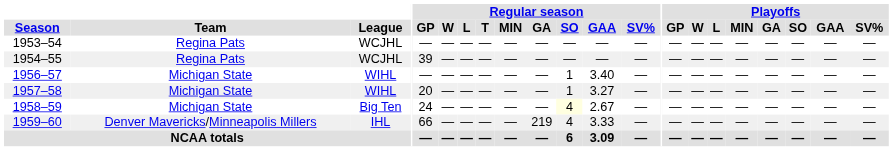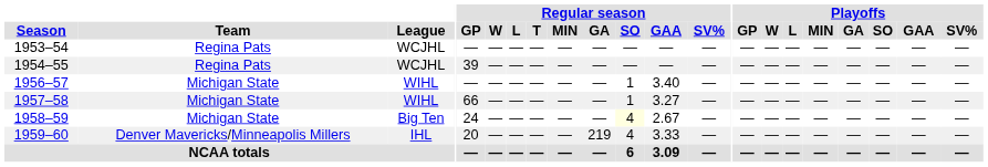 <table border="0" cellpadding="1" cellspacing="0" style="text-align:center; width:70em">
 <tr bgcolor="#e0e0e0">
 <th colspan="3" bgcolor="#ffffff"></th>
 <th rowspan="99" bgcolor="#ffffff"></th>
 <th colspan="9"><a href='#'>Regular season</a></th>
 <th rowspan="99" bgcolor="#ffffff"></th>
 <th colspan="8"><a href='#'>Playoffs</a></th>
 </tr>
 <tr bgcolor="#e0e0e0">
 <th><a href='#'>Season</a></th>
 <th>Team</th>
 <th>League</th>
 <th>GP</th>
 <th>W</th>
 <th>L</th>
 <th>T</th>
 <th>MIN</th>
 <th>GA</th>
 <th><a href='#'>SO</a></th>
 <th><a href='#'>GAA</a></th>
 <th><a href='#'>SV%</a></th>
 <th>GP</th>
 <th>W</th>
 <th>L</th>
 <th>MIN</th>
 <th>GA</th>
 <th>SO</th>
 <th>GAA</th>
 <th>SV%</th>
 </tr>
 <tr>
 <td>1953–54</td>
 <td><a href='#'>Regina Pats</a></td>
 <td>WCJHL</td>
 <td>—</td>
 <td>—</td>
 <td>—</td>
 <td>—</td>
 <td>—</td>
 <td>—</td>
 <td>—</td>
 <td>—</td>
 <td>—</td>
 <td>—</td>
 <td>—</td>
 <td>—</td>
 <td>—</td>
 <td>—</td>
 <td>—</td>
 <td>—</td>
 <td>—</td>
 </tr>
 <tr bgcolor="f0f0f0">
 <td>1954–55</td>
 <td><a href='#'>Regina Pats</a></td>
 <td>WCJHL</td>
 <td>39</td>
 <td>—</td>
 <td>—</td>
 <td>—</td>
 <td>—</td>
 <td>—</td>
 <td>—</td>
 <td>—</td>
 <td>—</td>
 <td>—</td>
 <td>—</td>
 <td>—</td>
 <td>—</td>
 <td>—</td>
 <td>—</td>
 <td>—</td>
 <td>—</td>
 </tr>
 <tr>
 <td><a href='#'>1956–57</a></td>
 <td><a href='#'>Michigan State</a></td>
 <td><a href='#'>WIHL</a></td>
 <td>—</td>
 <td>—</td>
 <td>—</td>
 <td>—</td>
 <td>—</td>
 <td>—</td>
 <td>1</td>
 <td>3.40</td>
 <td>—</td>
 <td>—</td>
 <td>—</td>
 <td>—</td>
 <td>—</td>
 <td>—</td>
 <td>—</td>
 <td>—</td>
 <td>—</td>
 </tr>
 <tr bgcolor="f0f0f0">
 <td><a href='#'>1957–58</a></td>
 <td><a href='#'>Michigan State</a></td>
 <td><a href='#'>WIHL</a></td>
-<td>20</td>
+<td>66</td>
 <td>—</td>
 <td>—</td>
 <td>—</td>
 <td>—</td>
 <td>—</td>
 <td>1</td>
 <td>3.27</td>
 <td>—</td>
 <td>—</td>
 <td>—</td>
 <td>—</td>
 <td>—</td>
 <td>—</td>
 <td>—</td>
 <td>—</td>
 <td>—</td>
 </tr>
 <tr>
 <td><a href='#'>1958–59</a></td>
 <td><a href='#'>Michigan State</a></td>
 <td><a href='#'>Big Ten</a></td>
 <td>24</td>
 <td>—</td>
 <td>—</td>
 <td>—</td>
 <td>—</td>
 <td>—</td>
 <td style="background: lightyellow;">4</td>
 <td>2.67</td>
 <td>—</td>
 <td>—</td>
 <td>—</td>
 <td>—</td>
 <td>—</td>
 <td>—</td>
 <td>—</td>
 <td>—</td>
 <td>—</td>
 </tr>
 <tr bgcolor="f0f0f0">
 <td><a href='#'>1959–60</a></td>
 <td><a href='#'>Denver Mavericks</a>/<a href='#'>Minneapolis Millers</a></td>
 <td><a href='#'>IHL</a></td>
-<td>66</td>
+<td>20</td>
 <td>—</td>
 <td>—</td>
 <td>—</td>
 <td>—</td>
 <td>219</td>
 <td>4</td>
 <td>3.33</td>
 <td>—</td>
 <td>—</td>
 <td>—</td>
 <td>—</td>
 <td>—</td>
 <td>—</td>
 <td>—</td>
 <td>—</td>
 <td>—</td>
 </tr>
 <tr bgcolor="#e0e0e0">
 <th colspan="3">NCAA totals</th>
 <th>—</th>
 <th>—</th>
 <th>—</th>
 <th>—</th>
 <th>—</th>
 <th>—</th>
 <th>6</th>
 <th>3.09</th>
 <th>—</th>
 <th>—</th>
 <th>—</th>
 <th>—</th>
 <th>—</th>
 <th>—</th>
 <th>—</th>
 <th>—</th>
 <th>—</th>
 </tr>
 </table>
